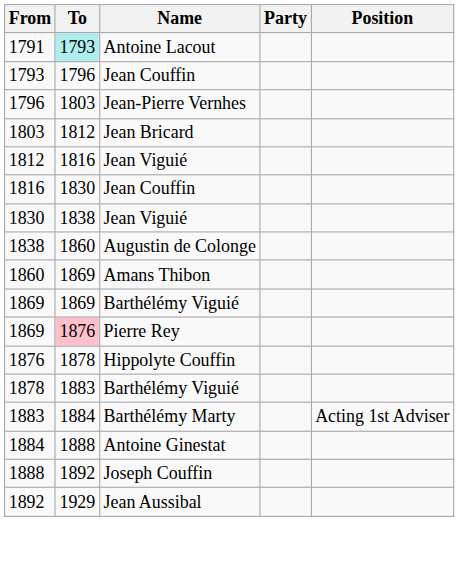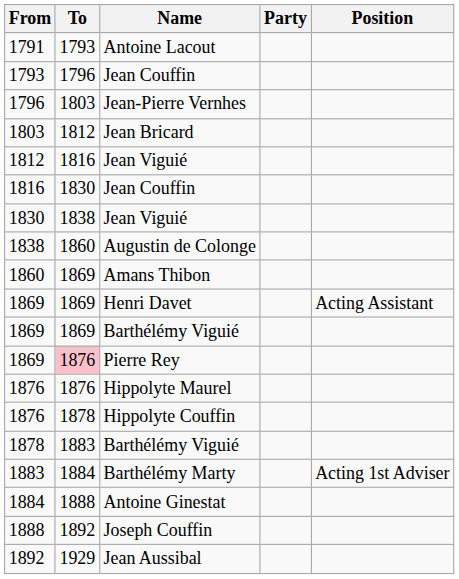 <table class="wikitable">
 <tr>
 <th>From</th>
 <th>To</th>
 <th>Name</th>
 <th>Party</th>
 <th>Position</th>
 </tr>
 <tr>
 <td>1791</td>
-<td style="background: paleturquoise;">1793</td>
+<td>1793</td>
 <td>Antoine Lacout</td>
 <td></td>
 <td></td>
 </tr>
 <tr>
 <td>1793</td>
 <td>1796</td>
 <td>Jean Couffin</td>
 <td></td>
 <td></td>
 </tr>
 <tr>
 <td>1796</td>
 <td>1803</td>
 <td>Jean-Pierre Vernhes</td>
 <td></td>
 <td></td>
 </tr>
 <tr>
 <td>1803</td>
 <td>1812</td>
 <td>Jean Bricard</td>
 <td></td>
 <td></td>
 </tr>
 <tr>
 <td>1812</td>
 <td>1816</td>
 <td>Jean Viguié</td>
 <td></td>
 <td></td>
 </tr>
 <tr>
 <td>1816</td>
 <td>1830</td>
 <td>Jean Couffin</td>
 <td></td>
 <td></td>
 </tr>
 <tr>
 <td>1830</td>
 <td>1838</td>
 <td>Jean Viguié</td>
 <td></td>
 <td></td>
 </tr>
 <tr>
 <td>1838</td>
 <td>1860</td>
 <td>Augustin de Colonge</td>
 <td></td>
 <td></td>
 </tr>
 <tr>
 <td>1860</td>
 <td>1869</td>
 <td>Amans Thibon</td>
 <td></td>
 <td></td>
 </tr>
 <tr>
 <td>1869</td>
 <td>1869</td>
+<td>Henri Davet</td>
+<td></td>
+<td>Acting Assistant</td>
+</tr>
+<tr>
+<td>1869</td>
+<td>1869</td>
 <td>Barthélémy Viguié</td>
 <td></td>
 <td></td>
 </tr>
 <tr>
 <td>1869</td>
 <td style="background: pink;">1876</td>
 <td>Pierre Rey</td>
+<td></td>
+<td></td>
+</tr>
+<tr>
+<td>1876</td>
+<td>1876</td>
+<td>Hippolyte Maurel</td>
 <td></td>
 <td></td>
 </tr>
 <tr>
 <td>1876</td>
 <td>1878</td>
 <td>Hippolyte Couffin</td>
 <td></td>
 <td></td>
 </tr>
 <tr>
 <td>1878</td>
 <td>1883</td>
 <td>Barthélémy Viguié</td>
 <td></td>
 <td></td>
 </tr>
 <tr>
 <td>1883</td>
 <td>1884</td>
 <td>Barthélémy Marty</td>
 <td></td>
 <td>Acting 1st Adviser</td>
 </tr>
 <tr>
 <td>1884</td>
 <td>1888</td>
 <td>Antoine Ginestat</td>
 <td></td>
 <td></td>
 </tr>
 <tr>
 <td>1888</td>
 <td>1892</td>
 <td>Joseph Couffin</td>
 <td></td>
 <td></td>
 </tr>
 <tr>
 <td>1892</td>
 <td>1929</td>
 <td>Jean Aussibal</td>
 <td></td>
 <td></td>
 </tr>
 </table>
